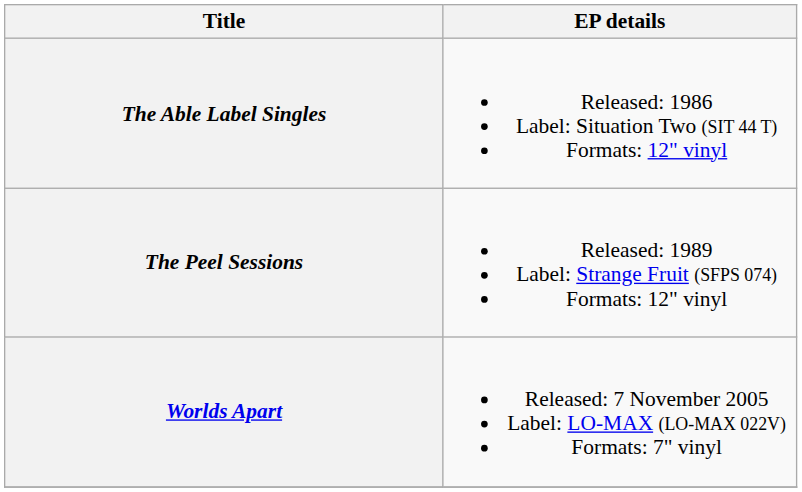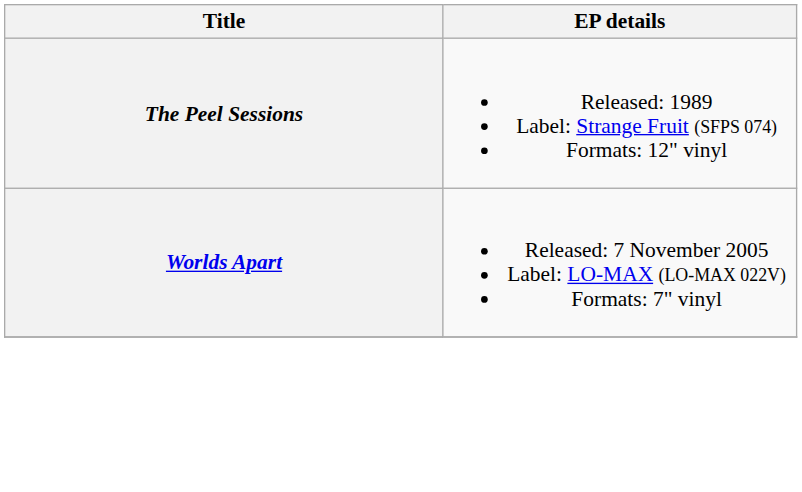 <table class="wikitable plainrowheaders" style="text-align:center;">
 <tr>
 <th scope="col" style="width:20em;">Title</th>
 <th scope="col" style="width:16em;">EP details</th>
-</tr>
-<tr>
-<th scope="row"><em>The Able Label Singles </em></th>
-<td><br><ul><li>Released: 1986</li><li>Label: Situation Two <small>(SIT 44 T)</small></li><li>Formats: <a href='#'>12" vinyl</a></li></ul></td>
 </tr>
 <tr>
 <th scope="row"><em>The Peel Sessions</em></th>
 <td><br><ul><li>Released: 1989</li><li>Label: <a href='#'>Strange Fruit</a> <small>(SFPS 074)</small></li><li>Formats: 12" vinyl</li></ul></td>
 </tr>
 <tr>
 <th scope="row"><em><a href='#'>Worlds Apart</a></em></th>
 <td><br><ul><li>Released: 7 November 2005</li><li>Label: <a href='#'>LO-MAX</a> <small>(LO-MAX 022V)</small></li><li>Formats: 7" vinyl</li></ul></td>
 </tr>
 <tr>
 </tr>
 </table>
